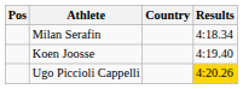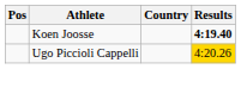 <table class="wikitable">
 <tr>
 <th>Pos</th>
 <th>Athlete</th>
 <th>Country</th>
 <th>Results</th>
 </tr>
 <tr>
 <td align="center"></td>
-<td>Milan Serafin</td>
-<td></td>
-<td>4:18.34</td>
-</tr>
-<tr>
-<td align="center"></td>
 <td>Koen Joosse</td>
 <td></td>
-<td>4:19.40</td>
+<td><strong>4:19.40</strong></td>
 </tr>
 <tr>
 <td align="center"></td>
 <td>Ugo Piccioli Cappelli</td>
 <td></td>
 <td style="background: gold;">4:20.26</td>
 </tr>
 </table>
